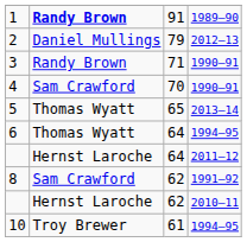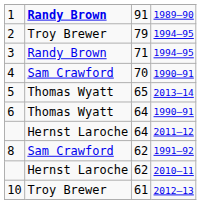 <table class="wikitable">
 <tr>
 </tr>
 <tr>
 <td>1</td>
 <td><strong><a href='#'>Randy Brown</a></strong></td>
 <td>91</td>
 <td style="font-size:80%;"><a href='#'>1989–90</a></td>
 </tr>
 <tr>
 <td>2</td>
-<td><a href='#'>Daniel Mullings</a></td>
+<td>Troy Brewer</td>
 <td>79</td>
-<td style="font-size:80%;"><a href='#'>2012–13</a></td>
+<td style="font-size:80%;"><a href='#'>1994–95</a></td>
 </tr>
 <tr>
 <td>3</td>
 <td><a href='#'>Randy Brown</a></td>
 <td>71</td>
-<td style="font-size:80%;"><a href='#'>1990–91</a></td>
+<td style="font-size:80%;"><a href='#'>1994–95</a></td>
 </tr>
 <tr>
 <td>4</td>
 <td><a href='#'>Sam Crawford</a></td>
 <td>70</td>
 <td style="font-size:80%;"><a href='#'>1990–91</a></td>
 </tr>
 <tr>
 <td>5</td>
 <td>Thomas Wyatt</td>
 <td>65</td>
 <td style="font-size:80%;"><a href='#'>2013–14</a></td>
 </tr>
 <tr>
 <td>6</td>
 <td>Thomas Wyatt</td>
 <td>64</td>
-<td style="font-size:80%;"><a href='#'>1994–95</a></td>
+<td style="font-size:80%;"><a href='#'>1990–91</a></td>
 </tr>
 <tr>
 <td></td>
 <td>Hernst Laroche</td>
 <td>64</td>
 <td style="font-size:80%;"><a href='#'>2011–12</a></td>
 </tr>
 <tr>
 <td>8</td>
 <td><a href='#'>Sam Crawford</a></td>
 <td>62</td>
 <td style="font-size:80%;"><a href='#'>1991–92</a></td>
 </tr>
 <tr>
 <td></td>
 <td>Hernst Laroche</td>
 <td>62</td>
 <td style="font-size:80%;"><a href='#'>2010–11</a></td>
 </tr>
 <tr>
 <td>10</td>
 <td>Troy Brewer</td>
 <td>61</td>
-<td style="font-size:80%;"><a href='#'>1994–95</a></td>
+<td style="font-size:80%;"><a href='#'>2012–13</a></td>
 </tr>
 </table>
